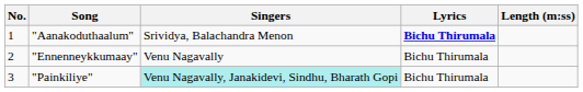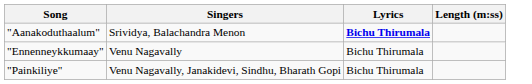 <table class="wikitable" style="font-size:95%;">
 <tr>
-<th>No.</th>
 <th>Song</th>
 <th>Singers</th>
 <th>Lyrics</th>
 <th>Length (m:ss)</th>
 </tr>
 <tr>
-<td>1</td>
 <td>"Aanakoduthaalum"</td>
 <td>Srividya, Balachandra Menon</td>
 <td><strong><a href='#'>Bichu Thirumala</a></strong></td>
 <td></td>
 </tr>
 <tr>
-<td>2</td>
 <td>"Ennenneykkumaay"</td>
 <td>Venu Nagavally</td>
 <td>Bichu Thirumala</td>
 <td></td>
 </tr>
 <tr>
-<td>3</td>
 <td>"Painkiliye"</td>
-<td style="background: paleturquoise;">Venu Nagavally, Janakidevi, Sindhu, Bharath Gopi</td>
+<td>Venu Nagavally, Janakidevi, Sindhu, Bharath Gopi</td>
 <td>Bichu Thirumala</td>
 <td></td>
 </tr>
 </table>
